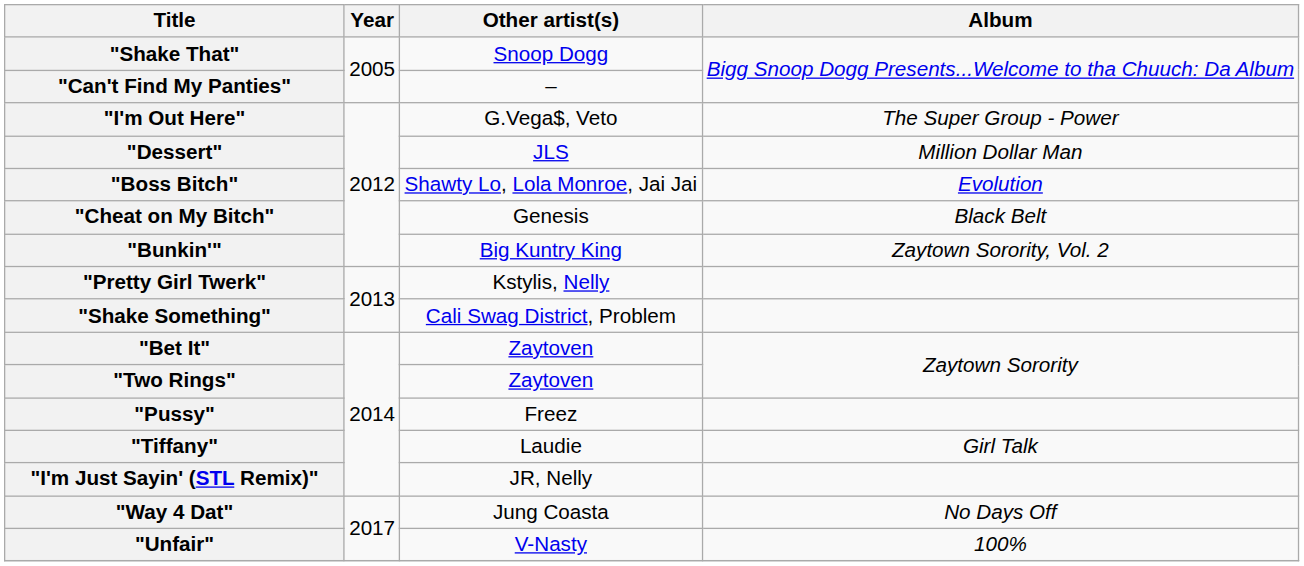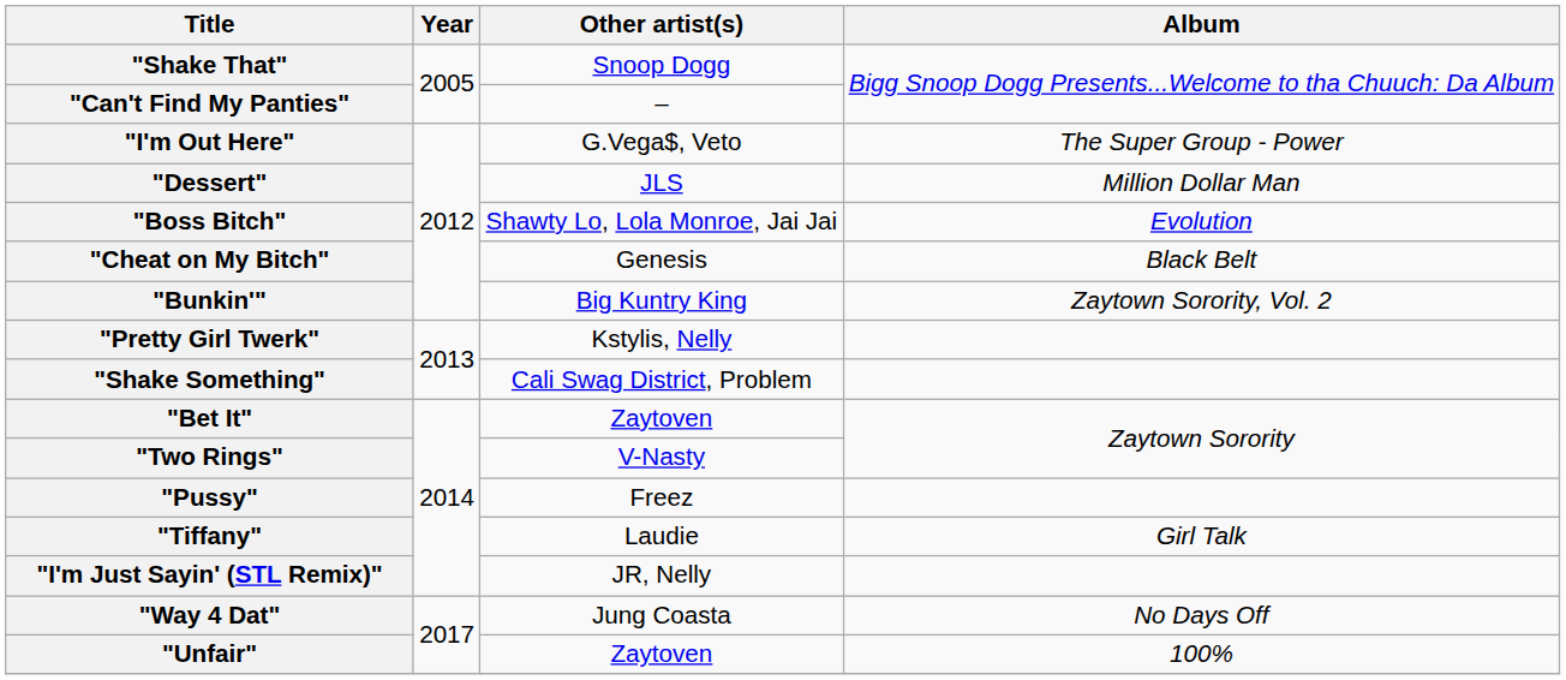 <table class="wikitable plainrowheaders" style="text-align:center;">
 <tr>
 <th scope="col" style="width:16em;">Title</th>
 <th scope="col">Year</th>
 <th scope="col">Other artist(s)</th>
 <th scope="col">Album</th>
 </tr>
 <tr>
 <th scope="row">"Shake That"</th>
 <td rowspan="2">2005</td>
 <td><a href='#'>Snoop Dogg</a></td>
 <td rowspan="2"><em><a href='#'>Bigg Snoop Dogg Presents...Welcome to tha Chuuch: Da Album</a></em></td>
 </tr>
 <tr>
 <th scope="row">"Can't Find My Panties"</th>
 <td>–</td>
 </tr>
 <tr>
 <th scope="row">"I'm Out Here"</th>
 <td rowspan="5">2012</td>
 <td>G.Vega$, Veto</td>
 <td><em>The Super Group - Power</em></td>
 </tr>
 <tr>
 <th scope="row">"Dessert"</th>
 <td><a href='#'>JLS</a></td>
 <td><em> Million Dollar Man</em></td>
 </tr>
 <tr>
 <th scope="row">"Boss Bitch"</th>
 <td><a href='#'>Shawty Lo</a>, <a href='#'>Lola Monroe</a>, Jai Jai</td>
 <td><em><a href='#'>Evolution</a></em></td>
 </tr>
 <tr>
 <th scope="row">"Cheat on My Bitch"</th>
 <td>Genesis</td>
 <td><em>Black Belt</em></td>
 </tr>
 <tr>
 <th scope="row">"Bunkin'"</th>
 <td><a href='#'>Big Kuntry King</a></td>
 <td><em>Zaytown Sorority, Vol. 2</em></td>
 </tr>
 <tr>
 <th scope="row">"Pretty Girl Twerk"</th>
 <td rowspan="2">2013</td>
 <td>Kstylis, <a href='#'>Nelly</a></td>
 <td></td>
 </tr>
 <tr>
 <th scope="row">"Shake Something"</th>
 <td><a href='#'>Cali Swag District</a>, Problem</td>
 <td></td>
 </tr>
 <tr>
 <th scope="row">"Bet It"</th>
 <td rowspan="5">2014</td>
 <td><a href='#'>Zaytoven</a></td>
 <td rowspan="2"><em>Zaytown Sorority</em></td>
 </tr>
 <tr>
 <th scope="row">"Two Rings"</th>
-<td><a href='#'>Zaytoven</a></td>
+<td><a href='#'>V-Nasty</a></td>
 </tr>
 <tr>
 <th scope="row">"Pussy"</th>
 <td>Freez</td>
 <td></td>
 </tr>
 <tr>
 <th scope="row">"Tiffany"</th>
 <td>Laudie</td>
 <td><em>Girl Talk</em></td>
 </tr>
 <tr>
 <th scope="row">"I'm Just Sayin' (<a href='#'>STL</a> Remix)"</th>
 <td>JR, Nelly</td>
 <td></td>
 </tr>
 <tr>
 <th scope="row">"Way 4 Dat"</th>
 <td rowspan="2">2017</td>
 <td>Jung Coasta</td>
 <td><em>No Days Off</em></td>
 </tr>
 <tr>
 <th scope="row">"Unfair"</th>
-<td><a href='#'>V-Nasty</a></td>
+<td><a href='#'>Zaytoven</a></td>
 <td><em>100%</em></td>
 </tr>
 <tr>
 </tr>
 </table>
